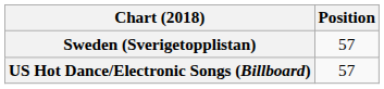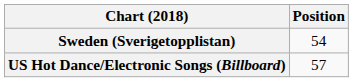 <table class="wikitable sortable plainrowheaders">
 <tr>
 <th scope="col">Chart (2018)</th>
 <th scope="col">Position</th>
 </tr>
 <tr>
 <th scope="row">Sweden (Sverigetopplistan)</th>
-<td align="center">57</td>
+<td align="center">54</td>
 </tr>
 <tr>
 <th scope="row">US Hot Dance/Electronic Songs (<em>Billboard</em>)</th>
 <td style="text-align:center;">57</td>
 </tr>
 </table>
